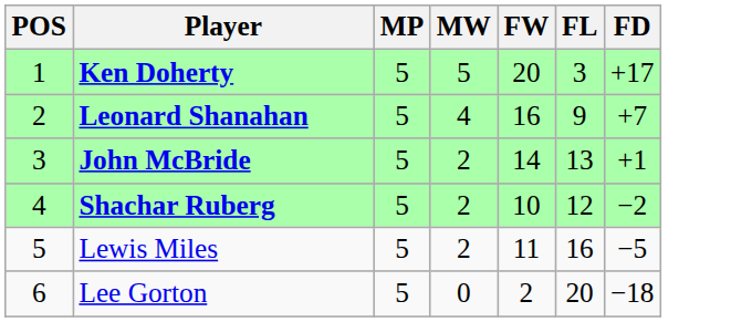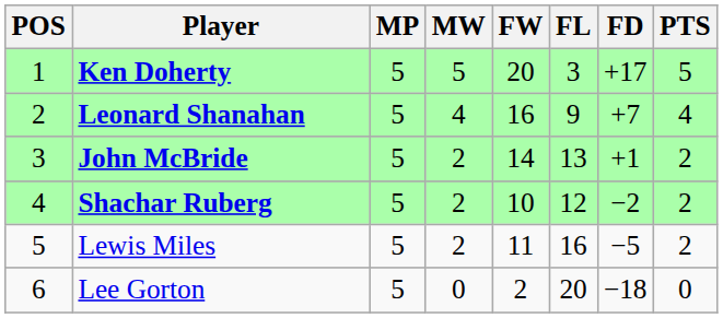 <table class="wikitable" style="text-align: center;">
 <tr>
 <th width=20>POS</th>
 <th width=165>Player</th>
 <th width=20>MP</th>
 <th width=20>MW</th>
 <th width=20>FW</th>
 <th width=20>FL</th>
 <th width=20>FD</th>
+<th width=20>PTS</th>
 </tr>
 <tr style="background:#afa;">
 <td>1</td>
 <td style="text-align:left;"> <strong><a href='#'>Ken Doherty</a></strong></td>
 <td>5</td>
 <td>5</td>
 <td>20</td>
 <td>3</td>
 <td>+17</td>
+<td>5</td>
 </tr>
 <tr style="background:#afa;">
 <td>2</td>
 <td style="text-align:left;"> <strong><a href='#'>Leonard Shanahan</a></strong></td>
 <td>5</td>
 <td>4</td>
 <td>16</td>
 <td>9</td>
 <td>+7</td>
+<td>4</td>
 </tr>
 <tr style="background:#afa;">
 <td>3</td>
 <td style="text-align:left;"> <strong><a href='#'>John McBride</a></strong></td>
 <td>5</td>
 <td>2</td>
 <td>14</td>
 <td>13</td>
 <td>+1</td>
+<td>2</td>
 </tr>
 <tr style="background:#afa;">
 <td>4</td>
 <td style="text-align:left;"> <strong><a href='#'>Shachar Ruberg</a></strong></td>
 <td>5</td>
 <td>2</td>
 <td>10</td>
 <td>12</td>
 <td>−2</td>
+<td>2</td>
 </tr>
 <tr>
 <td>5</td>
 <td style="text-align:left;"> <a href='#'>Lewis Miles</a></td>
 <td>5</td>
 <td>2</td>
 <td>11</td>
 <td>16</td>
 <td>−5</td>
+<td>2</td>
 </tr>
 <tr>
 <td>6</td>
 <td style="text-align:left;"> <a href='#'>Lee Gorton</a></td>
 <td>5</td>
 <td>0</td>
 <td>2</td>
 <td>20</td>
 <td>−18</td>
+<td>0</td>
 </tr>
 </table>
